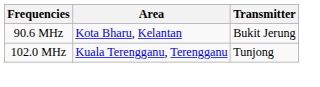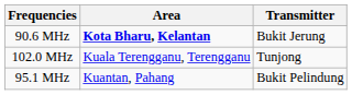 <table class="wikitable">
 <tr>
 <th>Frequencies</th>
 <th>Area</th>
 <th>Transmitter</th>
 </tr>
 <tr>
 <td style="text-align:center;">90.6 MHz</td>
-<td><a href='#'>Kota Bharu</a>, <a href='#'>Kelantan</a></td>
+<td><strong><a href='#'>Kota Bharu</a>, <a href='#'>Kelantan</a></strong></td>
 <td>Bukit Jerung</td>
 </tr>
 <tr>
 <td style="text-align:center;">102.0 MHz</td>
 <td><a href='#'>Kuala Terengganu</a>, <a href='#'>Terengganu</a></td>
 <td>Tunjong</td>
 </tr>
+<tr>
+<td style="text-align:center;">95.1 MHz</td>
+<td><a href='#'>Kuantan</a>, <a href='#'>Pahang</a></td>
+<td>Bukit Pelindung</td>
+</tr>
 </table>
